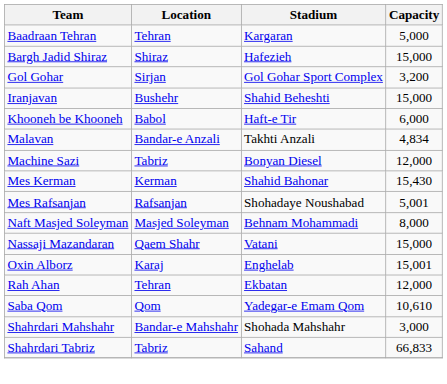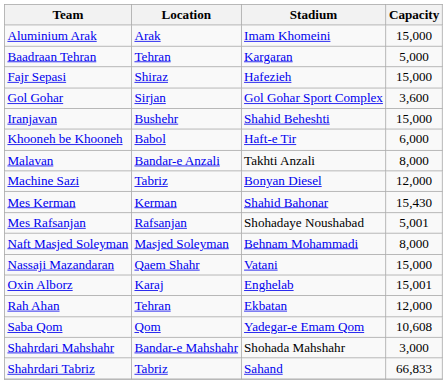 <table class="wikitable sortable">
 <tr>
 <th>Team</th>
 <th>Location</th>
 <th>Stadium</th>
 <th>Capacity</th>
 </tr>
 <tr>
+<td><a href='#'>Aluminium Arak</a></td>
+<td><a href='#'>Arak</a></td>
+<td><a href='#'>Imam Khomeini</a></td>
+<td style="text-align:center">15,000</td>
+</tr>
+<tr>
 <td><a href='#'>Baadraan Tehran</a></td>
 <td><a href='#'>Tehran</a></td>
 <td><a href='#'>Kargaran</a></td>
 <td style="text-align:center">5,000</td>
 </tr>
 <tr>
-<td><a href='#'>Bargh Jadid Shiraz</a></td>
+<td><a href='#'>Fajr Sepasi</a></td>
 <td><a href='#'>Shiraz</a></td>
 <td><a href='#'>Hafezieh</a></td>
 <td style="text-align:center">15,000</td>
 </tr>
 <tr>
 <td><a href='#'>Gol Gohar</a></td>
 <td><a href='#'>Sirjan</a></td>
 <td><a href='#'>Gol Gohar Sport Complex</a></td>
-<td style="text-align:center">3,200</td>
+<td style="text-align:center">3,600</td>
 </tr>
 <tr>
 <td><a href='#'>Iranjavan</a></td>
 <td><a href='#'>Bushehr</a></td>
 <td><a href='#'>Shahid Beheshti</a></td>
 <td style="text-align:center">15,000</td>
 </tr>
 <tr>
 <td><a href='#'>Khooneh be Khooneh</a></td>
 <td><a href='#'>Babol</a></td>
 <td><a href='#'>Haft-e Tir</a></td>
 <td style="text-align:center">6,000</td>
 </tr>
 <tr>
 <td><a href='#'>Malavan</a></td>
 <td><a href='#'>Bandar-e Anzali</a></td>
 <td>Takhti Anzali</td>
-<td style="text-align:center">4,834</td>
+<td style="text-align:center">8,000</td>
 </tr>
 <tr>
 <td><a href='#'>Machine Sazi</a></td>
 <td><a href='#'>Tabriz</a></td>
 <td><a href='#'>Bonyan Diesel</a></td>
 <td style="text-align:center">12,000</td>
 </tr>
 <tr>
 <td><a href='#'>Mes Kerman</a></td>
 <td><a href='#'>Kerman</a></td>
 <td><a href='#'>Shahid Bahonar</a></td>
 <td style="text-align:center">15,430</td>
 </tr>
 <tr>
 <td><a href='#'>Mes Rafsanjan</a></td>
 <td><a href='#'>Rafsanjan</a></td>
 <td>Shohadaye Noushabad</td>
 <td style="text-align:center">5,001</td>
 </tr>
 <tr>
 <td><a href='#'>Naft Masjed Soleyman</a></td>
 <td><a href='#'>Masjed Soleyman</a></td>
 <td><a href='#'>Behnam Mohammadi</a></td>
 <td style="text-align:center">8,000</td>
 </tr>
 <tr>
 <td><a href='#'>Nassaji Mazandaran</a></td>
 <td><a href='#'>Qaem Shahr</a></td>
 <td><a href='#'>Vatani</a></td>
 <td style="text-align:center">15,000</td>
 </tr>
 <tr>
 <td><a href='#'>Oxin Alborz</a></td>
 <td><a href='#'>Karaj</a></td>
 <td><a href='#'>Enghelab</a></td>
 <td style="text-align:center">15,001</td>
 </tr>
 <tr>
 <td><a href='#'>Rah Ahan</a></td>
 <td><a href='#'>Tehran</a></td>
 <td><a href='#'>Ekbatan</a></td>
 <td style="text-align:center">12,000</td>
 </tr>
 <tr>
 <td><a href='#'>Saba Qom</a></td>
 <td><a href='#'>Qom</a></td>
 <td><a href='#'>Yadegar-e Emam Qom</a></td>
-<td style="text-align:center">10,610</td>
+<td style="text-align:center">10,608</td>
 </tr>
 <tr>
 <td><a href='#'>Shahrdari Mahshahr</a></td>
 <td><a href='#'>Bandar-e Mahshahr</a></td>
 <td>Shohada Mahshahr</td>
 <td style="text-align:center">3,000</td>
 </tr>
 <tr>
 <td><a href='#'>Shahrdari Tabriz</a></td>
 <td><a href='#'>Tabriz</a></td>
 <td><a href='#'>Sahand</a></td>
 <td style="text-align:center">66,833</td>
 </tr>
 <tr>
 </tr>
 </table>
